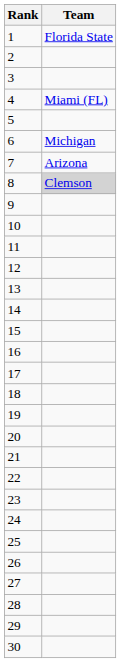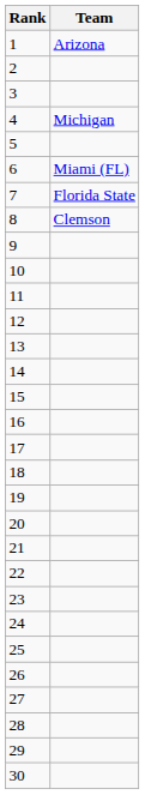 <table class=wikitable>
 <tr>
 <th>Rank</th>
 <th>Team</th>
 </tr>
 <tr>
 <td>1</td>
-<td><a href='#'>Florida State</a></td>
+<td><a href='#'>Arizona</a></td>
 </tr>
 <tr>
 <td>2</td>
 <td></td>
 </tr>
 <tr>
 <td>3</td>
 <td></td>
 </tr>
 <tr>
 <td>4</td>
-<td><a href='#'>Miami (FL)</a></td>
+<td><a href='#'>Michigan</a></td>
 </tr>
 <tr>
 <td>5</td>
 <td></td>
 </tr>
 <tr>
 <td>6</td>
-<td><a href='#'>Michigan</a></td>
+<td><a href='#'>Miami (FL)</a></td>
 </tr>
 <tr>
 <td>7</td>
-<td><a href='#'>Arizona</a></td>
+<td><a href='#'>Florida State</a></td>
 </tr>
 <tr>
 <td>8</td>
-<td style="background: lightgrey;"><a href='#'>Clemson</a></td>
+<td><a href='#'>Clemson</a></td>
 </tr>
 <tr>
 <td>9</td>
 <td></td>
 </tr>
 <tr>
 <td>10</td>
 <td></td>
 </tr>
 <tr>
 <td>11</td>
 <td></td>
 </tr>
 <tr>
 <td>12</td>
 <td></td>
 </tr>
 <tr>
 <td>13</td>
 <td></td>
 </tr>
 <tr>
 <td>14</td>
 <td></td>
 </tr>
 <tr>
 <td>15</td>
 <td></td>
 </tr>
 <tr>
 <td>16</td>
 <td></td>
 </tr>
 <tr>
 <td>17</td>
 <td></td>
 </tr>
 <tr>
 <td>18</td>
 <td></td>
 </tr>
 <tr>
 <td>19</td>
 <td></td>
 </tr>
 <tr>
 <td>20</td>
 <td></td>
 </tr>
 <tr>
 <td>21</td>
 <td></td>
 </tr>
 <tr>
 <td>22</td>
 <td></td>
 </tr>
 <tr>
 <td>23</td>
 <td></td>
 </tr>
 <tr>
 <td>24</td>
 <td></td>
 </tr>
 <tr>
 <td>25</td>
 <td></td>
 </tr>
 <tr>
 <td>26</td>
 <td></td>
 </tr>
 <tr>
 <td>27</td>
 <td></td>
 </tr>
 <tr>
 <td>28</td>
 <td></td>
 </tr>
 <tr>
 <td>29</td>
 <td></td>
 </tr>
 <tr>
 <td>30</td>
 <td></td>
 </tr>
 </table>
